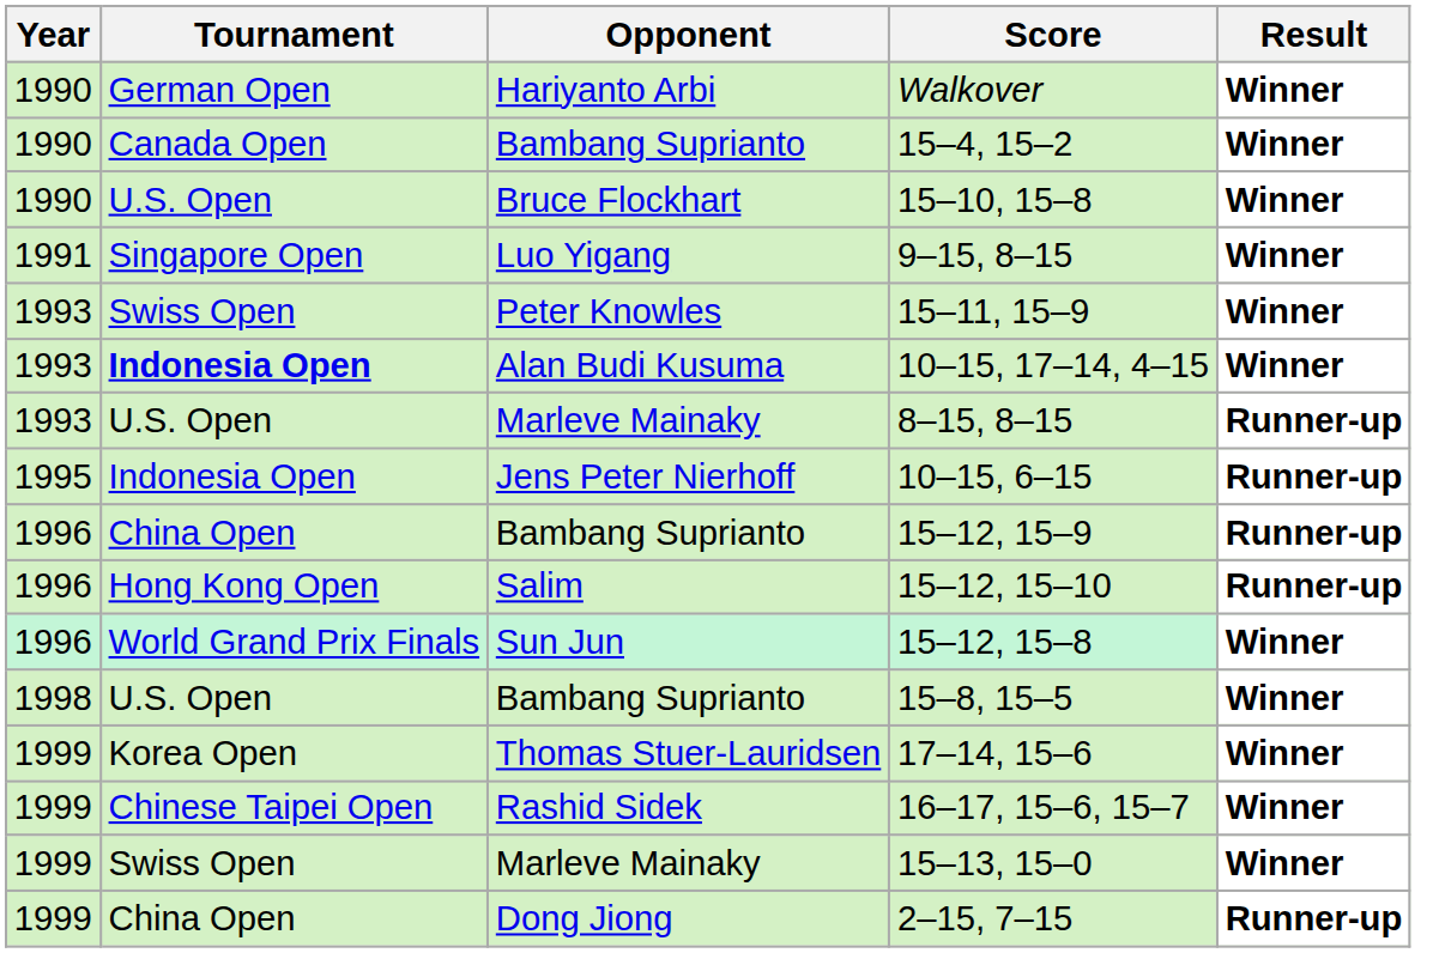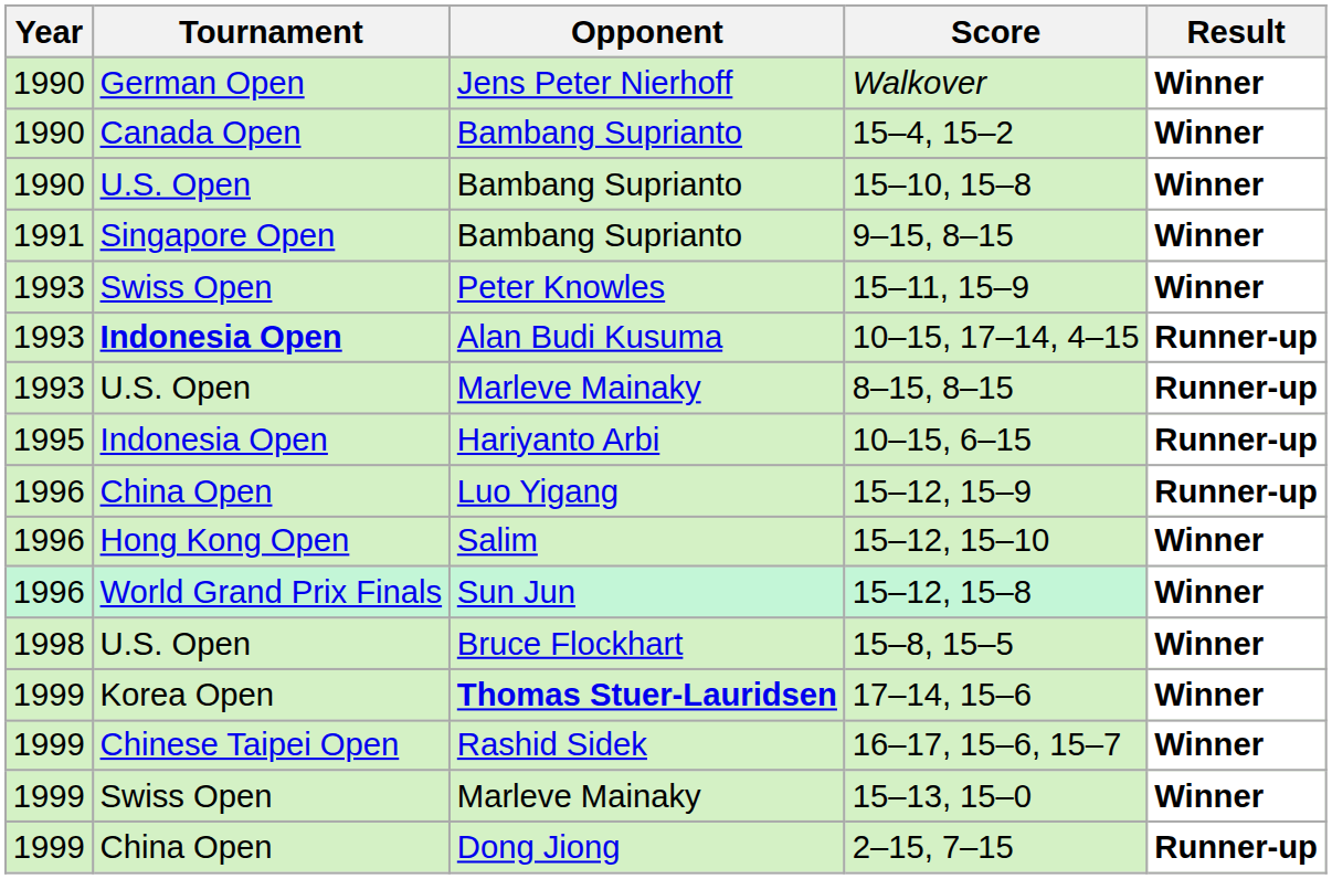 <table class="sortable wikitable" style="font-size: 90%;">
 <tr>
 <th>Year</th>
 <th>Tournament</th>
 <th>Opponent</th>
 <th>Score</th>
 <th>Result</th>
 </tr>
 <tr style="background:#D4F1C5">
 <td align="center">1990</td>
 <td><a href='#'>German Open</a></td>
-<td> <a href='#'>Hariyanto Arbi</a></td>
+<td> <a href='#'>Jens Peter Nierhoff</a></td>
 <td><em>Walkover</em></td>
 <td style="text-align:left; background:white"> <strong>Winner</strong></td>
 </tr>
 <tr style="background:#D4F1C5">
 <td align="center">1990</td>
 <td><a href='#'>Canada Open</a></td>
 <td> <a href='#'>Bambang Suprianto</a></td>
 <td>15–4, 15–2</td>
 <td style="text-align:left; background:white"> <strong>Winner</strong></td>
 </tr>
 <tr style="background:#D4F1C5">
 <td align="center">1990</td>
 <td><a href='#'>U.S. Open</a></td>
-<td> <a href='#'>Bruce Flockhart</a></td>
+<td> Bambang Suprianto</td>
 <td>15–10, 15–8</td>
 <td style="text-align:left; background:white"> <strong>Winner</strong></td>
 </tr>
 <tr style="background:#D4F1C5">
 <td align="center">1991</td>
 <td><a href='#'>Singapore Open</a></td>
-<td> <a href='#'>Luo Yigang</a></td>
+<td> Bambang Suprianto</td>
 <td>9–15, 8–15</td>
 <td style="text-align:left; background:white"> <strong>Winner</strong></td>
 </tr>
 <tr style="background:#D4F1C5">
 <td align="center">1993</td>
 <td><a href='#'>Swiss Open</a></td>
 <td> <a href='#'>Peter Knowles</a></td>
 <td>15–11, 15–9</td>
 <td style="text-align:left; background:white"> <strong>Winner</strong></td>
 </tr>
 <tr style="background:#D4F1C5">
 <td align="center">1993</td>
 <td><strong><a href='#'>Indonesia Open</a></strong></td>
 <td> <a href='#'>Alan Budi Kusuma</a></td>
 <td>10–15, 17–14, 4–15</td>
-<td style="text-align:left; background:white"> <strong>Winner</strong></td>
+<td style="text-align:left; background:white"> <strong>Runner-up</strong></td>
 </tr>
 <tr style="background:#D4F1C5">
 <td align="center">1993</td>
 <td>U.S. Open</td>
 <td> <a href='#'>Marleve Mainaky</a></td>
 <td>8–15, 8–15</td>
 <td style="text-align:left; background:white"> <strong>Runner-up</strong></td>
 </tr>
 <tr style="background:#D4F1C5">
 <td align="center">1995</td>
 <td><a href='#'>Indonesia Open</a></td>
-<td> <a href='#'>Jens Peter Nierhoff</a></td>
+<td> <a href='#'>Hariyanto Arbi</a></td>
 <td>10–15, 6–15</td>
 <td style="text-align:left; background:white"> <strong>Runner-up</strong></td>
 </tr>
 <tr style="background:#D4F1C5">
 <td align="center">1996</td>
 <td><a href='#'>China Open</a></td>
-<td> Bambang Suprianto</td>
+<td> <a href='#'>Luo Yigang</a></td>
 <td>15–12, 15–9</td>
 <td style="text-align:left; background:white"> <strong>Runner-up</strong></td>
 </tr>
 <tr style="background:#D4F1C5">
 <td align="center">1996</td>
 <td><a href='#'>Hong Kong Open</a></td>
 <td> <a href='#'>Salim</a></td>
 <td>15–12, 15–10</td>
-<td style="text-align:left; background:white"> <strong>Runner-up</strong></td>
+<td style="text-align:left; background:white"> <strong>Winner</strong></td>
 </tr>
 <tr style="background:#C3F6D7">
 <td align="center">1996</td>
 <td><a href='#'>World Grand Prix Finals</a></td>
 <td> <a href='#'>Sun Jun</a></td>
 <td>15–12, 15–8</td>
 <td style="text-align:left; background:white"> <strong>Winner</strong></td>
 </tr>
 <tr style="background:#D4F1C5">
 <td align="center">1998</td>
 <td>U.S. Open</td>
-<td> Bambang Suprianto</td>
+<td> <a href='#'>Bruce Flockhart</a></td>
 <td>15–8, 15–5</td>
 <td style="text-align:left; background:white"> <strong>Winner</strong></td>
 </tr>
 <tr style="background:#D4F1C5">
 <td align="center">1999</td>
 <td>Korea Open</td>
-<td> <a href='#'>Thomas Stuer-Lauridsen</a></td>
+<td><strong> <a href='#'>Thomas Stuer-Lauridsen</a></strong></td>
 <td>17–14, 15–6</td>
 <td style="text-align:left; background:white"> <strong>Winner</strong></td>
 </tr>
 <tr style="background:#D4F1C5">
 <td align="center">1999</td>
 <td><a href='#'>Chinese Taipei Open</a></td>
 <td> <a href='#'>Rashid Sidek</a></td>
 <td>16–17, 15–6, 15–7</td>
 <td style="text-align:left; background:white"> <strong>Winner</strong></td>
 </tr>
 <tr style="background:#D4F1C5">
 <td align="center">1999</td>
 <td>Swiss Open</td>
 <td> Marleve Mainaky</td>
 <td>15–13, 15–0</td>
 <td style="text-align:left; background:white"> <strong>Winner</strong></td>
 </tr>
 <tr style="background:#D4F1C5">
 <td align="center">1999</td>
 <td>China Open</td>
 <td> <a href='#'>Dong Jiong</a></td>
 <td>2–15, 7–15</td>
 <td style="text-align:left; background:white"> <strong>Runner-up</strong></td>
 </tr>
 </table>
